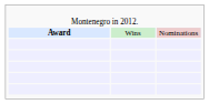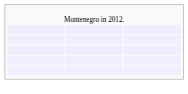 <table class="infobox" style="width: 25em; text-align: left; font-size: 70%; vertical-align: middle;">
 <tr>
 <td colspan="3" style="text-align:center;"><br>Montenegro in 2012.</td>
-</tr>
-<tr bgcolor=#D9E8FF style="text-align:center;">
-<th style="vertical-align: middle;">Award</th>
-<td style="background:#cceecc; font-size:8pt;" width="60px">Wins</td>
-<td style="background:#eecccc; font-size:8pt;" width="60px">Nominations</td>
 </tr>
 <tr bgcolor=#eeeeff>
 <td align="center"><br></td>
 <td></td>
 <td></td>
 </tr>
 <tr bgcolor=#eeeeff>
 <td align="center"><br></td>
 <td></td>
 <td></td>
 </tr>
 <tr bgcolor=#eeeeff>
 <td align="center"><br></td>
 <td></td>
 <td></td>
 </tr>
 <tr bgcolor=#eeeeff>
 <td align="center"><br></td>
 <td></td>
 <td></td>
 </tr>
 <tr bgcolor=#eeeeff>
 <td align="center"><br></td>
 <td></td>
 <td></td>
 </tr>
 <tr>
 </tr>
 </table>
